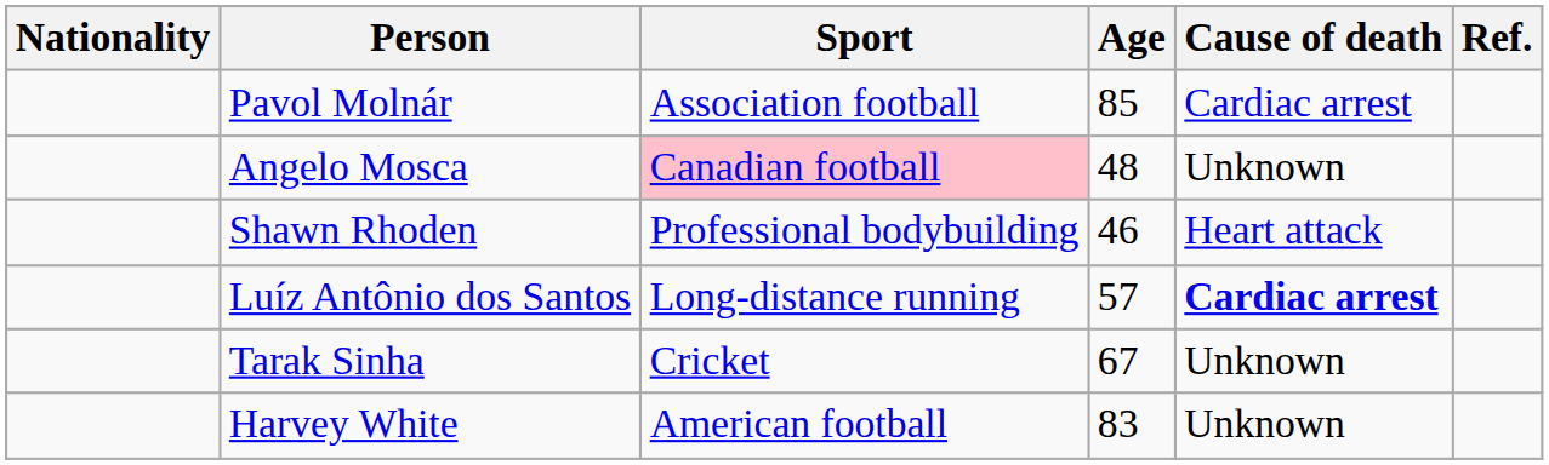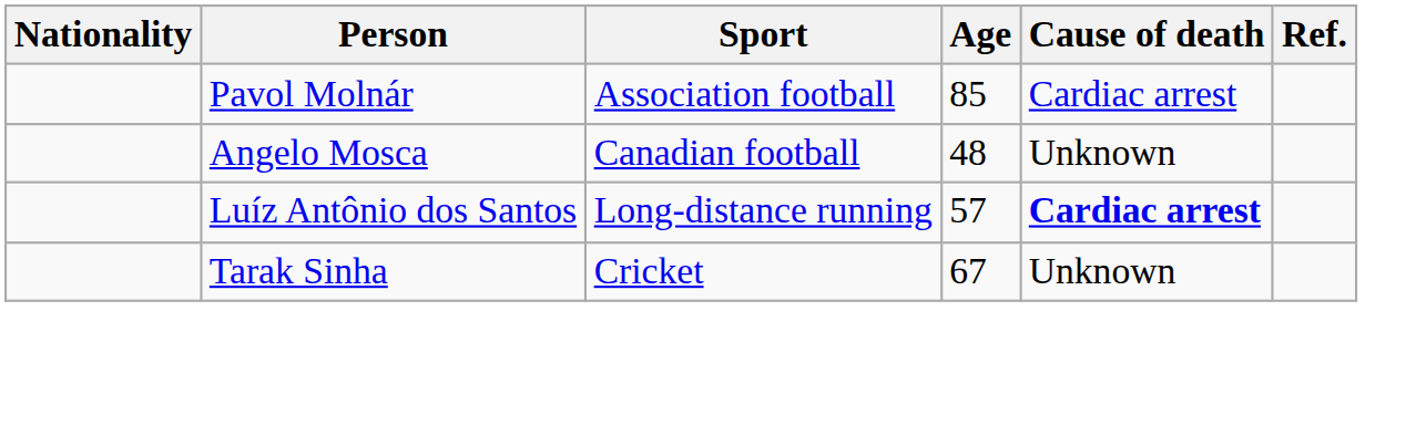 <table class="wikitable source">
 <tr>
 <th>Nationality</th>
 <th>Person</th>
 <th>Sport</th>
 <th>Age</th>
 <th>Cause of death</th>
 <th>Ref.</th>
 </tr>
 <tr>
 <td></td>
 <td><a href='#'>Pavol Molnár</a></td>
 <td><a href='#'>Association football</a></td>
 <td>85</td>
 <td><a href='#'>Cardiac arrest</a></td>
 <td></td>
 </tr>
 <tr>
 <td></td>
 <td><a href='#'>Angelo Mosca</a></td>
-<td style="background: pink;"><a href='#'>Canadian football</a></td>
+<td><a href='#'>Canadian football</a></td>
 <td>48</td>
 <td>Unknown</td>
-<td></td>
-</tr>
-<tr>
-<td></td>
-<td><a href='#'>Shawn Rhoden</a></td>
-<td><a href='#'>Professional bodybuilding</a></td>
-<td>46</td>
-<td><a href='#'>Heart attack</a></td>
 <td></td>
 </tr>
 <tr>
 <td></td>
 <td><a href='#'>Luíz Antônio dos Santos</a></td>
 <td><a href='#'>Long-distance running</a></td>
 <td>57</td>
 <td><strong><a href='#'>Cardiac arrest</a></strong></td>
 <td></td>
 </tr>
 <tr>
 <td></td>
 <td><a href='#'>Tarak Sinha</a></td>
 <td><a href='#'>Cricket</a></td>
 <td>67</td>
 <td>Unknown</td>
 <td></td>
 </tr>
-<tr>
-<td></td>
-<td><a href='#'>Harvey White</a></td>
-<td><a href='#'>American football</a></td>
-<td>83</td>
-<td>Unknown</td>
-<td></td>
-</tr>
 </table>
